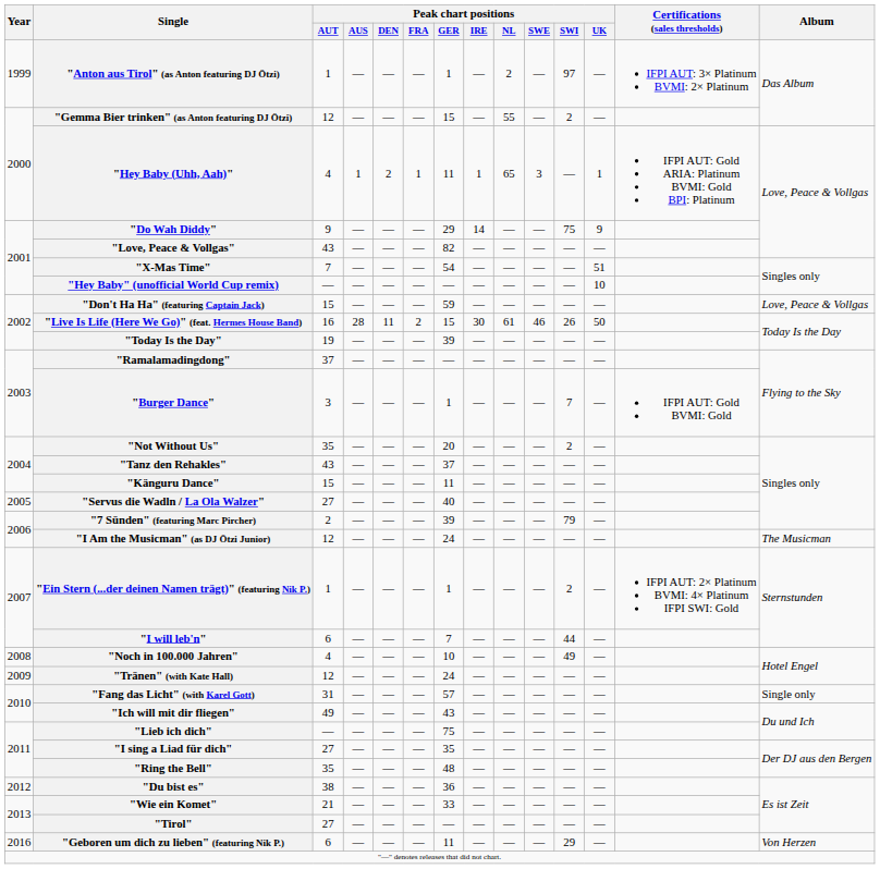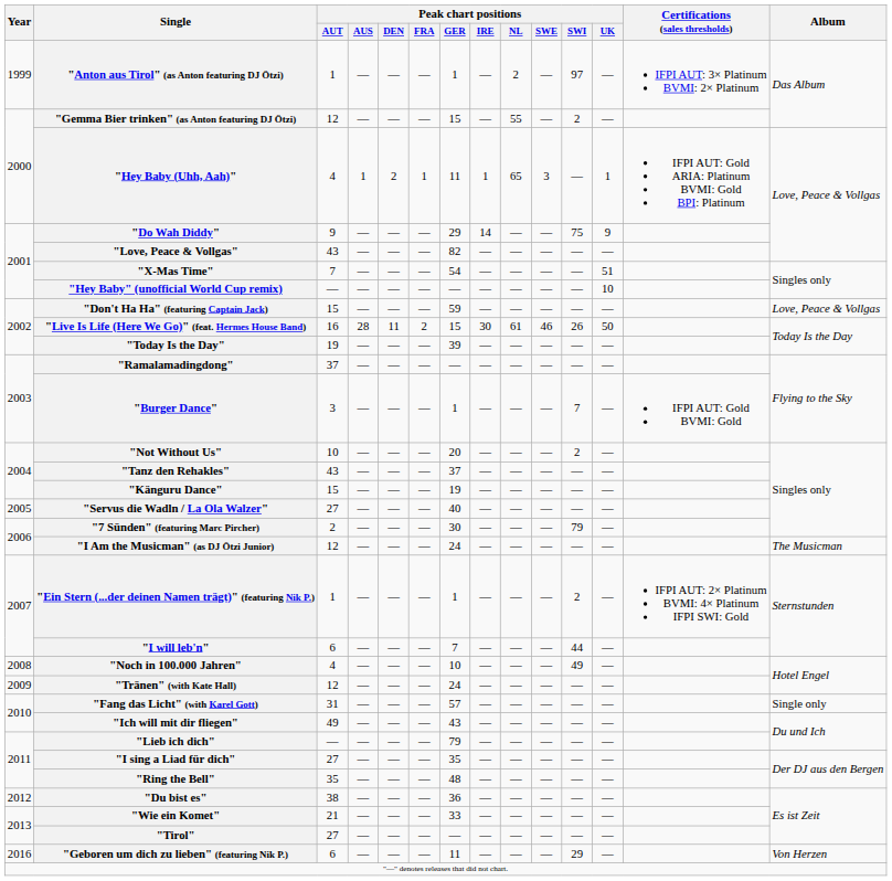 <table class="wikitable plainrowheaders" style="text-align:center;">
 <tr>
 <th rowspan="2">Year</th>
 <th rowspan="2">Single</th>
 <th colspan="10">Peak chart positions</th>
 <th rowspan="2"><a href='#'>Certifications</a><br><small>(<a href='#'>sales thresholds</a>)</small></th>
 <th rowspan="2">Album</th>
 </tr>
 <tr style="font-size:smaller;">
 <th width="35"><a href='#'>AUT</a><br></th>
 <th width="35"><a href='#'>AUS</a><br></th>
 <th width="35"><a href='#'>DEN</a><br></th>
 <th width="35"><a href='#'>FRA</a><br></th>
 <th width="35"><a href='#'>GER</a><br></th>
 <th width="35"><a href='#'>IRE</a><br></th>
 <th width="35"><a href='#'>NL</a><br></th>
 <th width="35"><a href='#'>SWE</a><br></th>
 <th width="35"><a href='#'>SWI</a><br></th>
 <th width="35"><a href='#'>UK</a><br></th>
 </tr>
 <tr>
 <td>1999</td>
 <th scope="row">"<a href='#'>Anton aus Tirol</a>" <small>(as Anton featuring DJ Ötzi)</small></th>
 <td>1</td>
 <td>—</td>
 <td>—</td>
 <td>—</td>
 <td>1</td>
 <td>—</td>
 <td>2</td>
 <td>—</td>
 <td>97</td>
 <td>—</td>
 <td><br><ul><li><a href='#'>IFPI AUT</a>: 3× Platinum</li><li><a href='#'>BVMI</a>: 2× Platinum</li></ul></td>
 <td align="left" rowspan="2"><em>Das Album</em></td>
 </tr>
 <tr>
 <td rowspan="2">2000</td>
 <th scope="row">"Gemma Bier trinken" <small>(as Anton featuring DJ Ötzi)</small></th>
 <td>12</td>
 <td>—</td>
 <td>—</td>
 <td>—</td>
 <td>15</td>
 <td>—</td>
 <td>55</td>
 <td>—</td>
 <td>2</td>
 <td>—</td>
 <td></td>
 </tr>
 <tr>
 <th scope="row">"<a href='#'>Hey Baby (Uhh, Aah)</a>"</th>
 <td>4</td>
 <td>1</td>
 <td>2</td>
 <td>1</td>
 <td>11</td>
 <td>1</td>
 <td>65</td>
 <td>3</td>
 <td>—</td>
 <td>1</td>
 <td><br><ul><li>IFPI AUT: Gold</li><li>ARIA: Platinum</li><li>BVMI: Gold</li><li><a href='#'>BPI</a>: Platinum</li></ul></td>
 <td align="left" rowspan="3"><em>Love, Peace & Vollgas</em></td>
 </tr>
 <tr>
 <td rowspan="4">2001</td>
 <th scope="row">"<a href='#'>Do Wah Diddy</a>"</th>
 <td>9</td>
 <td>—</td>
 <td>—</td>
 <td>—</td>
 <td>29</td>
 <td>14</td>
 <td>—</td>
 <td>—</td>
 <td>75</td>
 <td>9</td>
 <td></td>
 </tr>
 <tr>
 <th scope="row">"Love, Peace & Vollgas"</th>
 <td>43</td>
 <td>—</td>
 <td>—</td>
 <td>—</td>
 <td>82</td>
 <td>—</td>
 <td>—</td>
 <td>—</td>
 <td>—</td>
 <td>—</td>
 <td></td>
 </tr>
 <tr>
 <th scope="row">"X-Mas Time"</th>
 <td>7</td>
 <td>—</td>
 <td>—</td>
 <td>—</td>
 <td>54</td>
 <td>—</td>
 <td>—</td>
 <td>—</td>
 <td>—</td>
 <td>51</td>
 <td></td>
 <td align="left" rowspan="2">Singles only</td>
 </tr>
 <tr>
 <th scope="row"><a href='#'>"Hey Baby" (unofficial World Cup remix)</a></th>
 <td>—</td>
 <td>—</td>
 <td>—</td>
 <td>—</td>
 <td>—</td>
 <td>—</td>
 <td>—</td>
 <td>—</td>
 <td>—</td>
 <td>10</td>
 <td></td>
 </tr>
 <tr>
 <td rowspan="3">2002</td>
 <th scope="row">"Don't Ha Ha" <small>(featuring <a href='#'>Captain Jack</a>)</small></th>
 <td>15</td>
 <td>—</td>
 <td>—</td>
 <td>—</td>
 <td>59</td>
 <td>—</td>
 <td>—</td>
 <td>—</td>
 <td>—</td>
 <td>—</td>
 <td></td>
 <td align="left"><em>Love, Peace & Vollgas</em></td>
 </tr>
 <tr>
 <th scope="row">"<a href='#'>Live Is Life (Here We Go)</a>" <small>(feat. <a href='#'>Hermes House Band</a>)</small></th>
 <td>16</td>
 <td>28</td>
 <td>11</td>
 <td>2</td>
 <td>15</td>
 <td>30</td>
 <td>61</td>
 <td>46</td>
 <td>26</td>
 <td>50</td>
 <td></td>
 <td align="left" rowspan="2"><em>Today Is the Day</em></td>
 </tr>
 <tr>
 <th scope="row">"Today Is the Day"</th>
 <td>19</td>
 <td>—</td>
 <td>—</td>
 <td>—</td>
 <td>39</td>
 <td>—</td>
 <td>—</td>
 <td>—</td>
 <td>—</td>
 <td>—</td>
 <td></td>
 </tr>
 <tr>
 <td rowspan="2">2003</td>
 <th scope="row">"Ramalamadingdong"</th>
 <td>37</td>
 <td>—</td>
 <td>—</td>
 <td>—</td>
 <td>—</td>
 <td>—</td>
 <td>—</td>
 <td>—</td>
 <td>—</td>
 <td>—</td>
 <td></td>
 <td align="left" rowspan="2"><em>Flying to the Sky</em></td>
 </tr>
 <tr>
 <th scope="row">"<a href='#'>Burger Dance</a>"</th>
 <td>3</td>
 <td>—</td>
 <td>—</td>
 <td>—</td>
 <td>1</td>
 <td>—</td>
 <td>—</td>
 <td>—</td>
 <td>7</td>
 <td>—</td>
 <td><br><ul><li>IFPI AUT: Gold</li><li>BVMI: Gold</li></ul></td>
 </tr>
 <tr>
 <td rowspan="3">2004</td>
 <th scope="row">"Not Without Us"</th>
-<td>35</td>
+<td>10</td>
 <td>—</td>
 <td>—</td>
 <td>—</td>
 <td>20</td>
 <td>—</td>
 <td>—</td>
 <td>—</td>
 <td>2</td>
 <td>—</td>
 <td></td>
 <td align="left" rowspan="5">Singles only</td>
 </tr>
 <tr>
 <th scope="row">"Tanz den Rehakles"</th>
 <td>43</td>
 <td>—</td>
 <td>—</td>
 <td>—</td>
 <td>37</td>
 <td>—</td>
 <td>—</td>
 <td>—</td>
 <td>—</td>
 <td>—</td>
 <td></td>
 </tr>
 <tr>
 <th scope="row">"Känguru Dance"</th>
 <td>15</td>
 <td>—</td>
 <td>—</td>
 <td>—</td>
-<td>11</td>
+<td>19</td>
 <td>—</td>
 <td>—</td>
 <td>—</td>
 <td>—</td>
 <td>—</td>
 <td></td>
 </tr>
 <tr>
 <td>2005</td>
 <th scope="row">"Servus die Wadln / <a href='#'>La Ola Walzer</a>"</th>
 <td>27</td>
 <td>—</td>
 <td>—</td>
 <td>—</td>
 <td>40</td>
 <td>—</td>
 <td>—</td>
 <td>—</td>
 <td>—</td>
 <td>—</td>
 <td></td>
 </tr>
 <tr>
 <td rowspan="2">2006</td>
 <th scope="row">"7 Sünden" <small>(featuring Marc Pircher)</small></th>
 <td>2</td>
 <td>—</td>
 <td>—</td>
 <td>—</td>
-<td>39</td>
+<td>30</td>
 <td>—</td>
 <td>—</td>
 <td>—</td>
 <td>79</td>
 <td>—</td>
 <td></td>
 </tr>
 <tr>
 <th scope="row">"I Am the Musicman" <small>(as DJ Ötzi Junior)</small></th>
 <td>12</td>
 <td>—</td>
 <td>—</td>
 <td>—</td>
 <td>24</td>
 <td>—</td>
 <td>—</td>
 <td>—</td>
 <td>—</td>
 <td>—</td>
 <td></td>
 <td align="left"><em>The Musicman</em></td>
 </tr>
 <tr>
 <td rowspan="2">2007</td>
 <th scope="row">"<a href='#'>Ein Stern (...der deinen Namen trägt)</a>" <small>(featuring <a href='#'>Nik P.</a>)</small></th>
 <td>1</td>
 <td>—</td>
 <td>—</td>
 <td>—</td>
 <td>1</td>
 <td>—</td>
 <td>—</td>
 <td>—</td>
 <td>2</td>
 <td>—</td>
 <td><br><ul><li>IFPI AUT: 2× Platinum</li><li>BVMI: 4× Platinum</li><li>IFPI SWI: Gold</li></ul></td>
 <td align="left" rowspan="2"><em>Sternstunden</em></td>
 </tr>
 <tr>
 <th scope="row">"<a href='#'>I will leb'n</a>"</th>
 <td>6</td>
 <td>—</td>
 <td>—</td>
 <td>—</td>
 <td>7</td>
 <td>—</td>
 <td>—</td>
 <td>—</td>
 <td>44</td>
 <td>—</td>
 <td></td>
 </tr>
 <tr>
 <td>2008</td>
 <th scope="row">"Noch in 100.000 Jahren"</th>
 <td>4</td>
 <td>—</td>
 <td>—</td>
 <td>—</td>
 <td>10</td>
 <td>—</td>
 <td>—</td>
 <td>—</td>
 <td>49</td>
 <td>—</td>
 <td></td>
 <td align="left" rowspan="2"><em>Hotel Engel</em></td>
 </tr>
 <tr>
 <td>2009</td>
 <th scope="row">"Tränen" <small>(with Kate Hall)</small></th>
 <td>12</td>
 <td>—</td>
 <td>—</td>
 <td>—</td>
 <td>24</td>
 <td>—</td>
 <td>—</td>
 <td>—</td>
 <td>—</td>
 <td>—</td>
 <td></td>
 </tr>
 <tr>
 <td rowspan="2">2010</td>
 <th scope="row">"Fang das Licht" <small>(with <a href='#'>Karel Gott</a>)</small></th>
 <td>31</td>
 <td>—</td>
 <td>—</td>
 <td>—</td>
 <td>57</td>
 <td>—</td>
 <td>—</td>
 <td>—</td>
 <td>—</td>
 <td>—</td>
 <td></td>
 <td align="left">Single only</td>
 </tr>
 <tr>
 <th scope="row">"Ich will mit dir fliegen"</th>
 <td>49</td>
 <td>—</td>
 <td>—</td>
 <td>—</td>
 <td>43</td>
 <td>—</td>
 <td>—</td>
 <td>—</td>
 <td>—</td>
 <td>—</td>
 <td></td>
 <td align="left" rowspan="2"><em>Du und Ich</em></td>
 </tr>
 <tr>
 <td rowspan="3">2011</td>
 <th scope="row">"Lieb ich dich"</th>
 <td>—</td>
 <td>—</td>
 <td>—</td>
 <td>—</td>
-<td>75</td>
+<td>79</td>
 <td>—</td>
 <td>—</td>
 <td>—</td>
 <td>—</td>
 <td>—</td>
 <td></td>
 </tr>
 <tr>
 <th scope="row">"I sing a Liad für dich"</th>
 <td>27</td>
 <td>—</td>
 <td>—</td>
 <td>—</td>
 <td>35</td>
 <td>—</td>
 <td>—</td>
 <td>—</td>
 <td>—</td>
 <td>—</td>
 <td></td>
 <td align="left" rowspan="2"><em>Der DJ aus den Bergen</em></td>
 </tr>
 <tr>
 <th scope="row">"Ring the Bell"</th>
 <td>35</td>
 <td>—</td>
 <td>—</td>
 <td>—</td>
 <td>48</td>
 <td>—</td>
 <td>—</td>
 <td>—</td>
 <td>—</td>
 <td>—</td>
 <td></td>
 </tr>
 <tr>
 <td>2012</td>
 <th scope="row">"Du bist es"</th>
 <td>38</td>
 <td>—</td>
 <td>—</td>
 <td>—</td>
 <td>36</td>
 <td>—</td>
 <td>—</td>
 <td>—</td>
 <td>—</td>
 <td>—</td>
 <td></td>
 <td align="left" rowspan="3"><em>Es ist Zeit</em></td>
 </tr>
 <tr>
 <td rowspan="2">2013</td>
 <th scope="row">"Wie ein Komet"</th>
 <td>21</td>
 <td>—</td>
 <td>—</td>
 <td>—</td>
 <td>33</td>
 <td>—</td>
 <td>—</td>
 <td>—</td>
 <td>—</td>
 <td>—</td>
 <td></td>
 </tr>
 <tr>
 <th scope="row">"Tirol"</th>
 <td>27</td>
 <td>—</td>
 <td>—</td>
 <td>—</td>
 <td>—</td>
 <td>—</td>
 <td>—</td>
 <td>—</td>
 <td>—</td>
 <td>—</td>
 <td></td>
 </tr>
 <tr>
 <td>2016</td>
 <th scope="row">"Geboren um dich zu lieben" <small>(featuring Nik P.)</small></th>
 <td>6</td>
 <td>—</td>
 <td>—</td>
 <td>—</td>
 <td>11</td>
 <td>—</td>
 <td>—</td>
 <td>—</td>
 <td>29</td>
 <td>—</td>
 <td></td>
 <td align="left"><em>Von Herzen</em></td>
 </tr>
 <tr>
 <td colspan="17" style="font-size:8pt">"—" denotes releases that did not chart.</td>
 </tr>
 </table>
